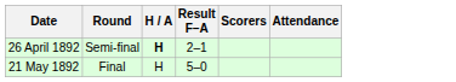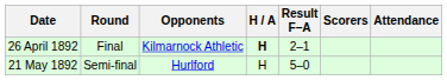 <table class="wikitable" style="text-align:center">
 <tr>
 <th>Date</th>
 <th>Round</th>
+<th>Opponents</th>
 <th>H / A</th>
 <th>Result<br>F–A</th>
 <th>Scorers</th>
 <th>Attendance</th>
 </tr>
 <tr bgcolor=#ddffdd>
 <td>26 April 1892</td>
-<td>Semi-final</td>
+<td>Final</td>
+<td><a href='#'>Kilmarnock Athletic</a></td>
 <td><strong>H</strong></td>
 <td>2–1</td>
 <td></td>
 <td></td>
 </tr>
 <tr bgcolor=#ddffdd>
 <td>21 May 1892</td>
-<td>Final</td>
+<td>Semi-final</td>
+<td><a href='#'>Hurlford</a></td>
 <td>H</td>
 <td>5–0</td>
 <td></td>
 <td></td>
 </tr>
 </table>
